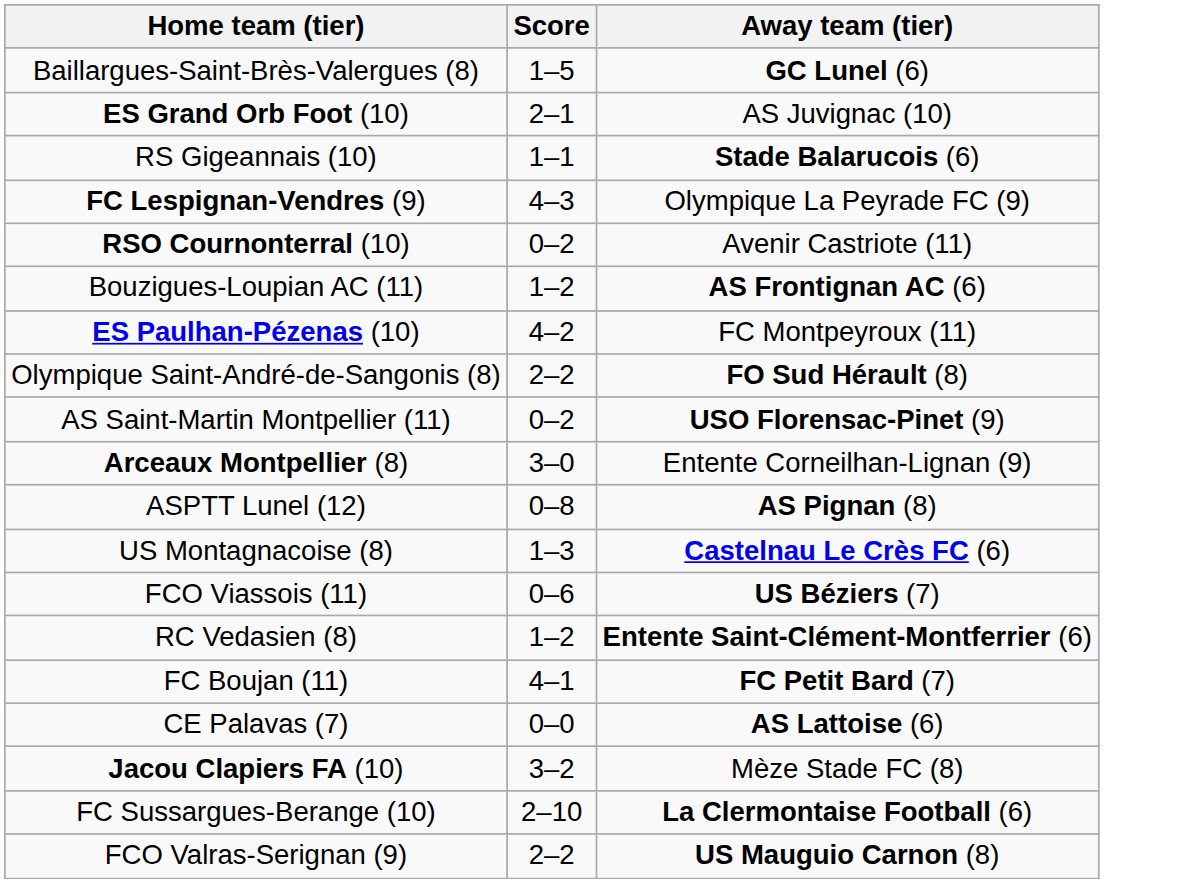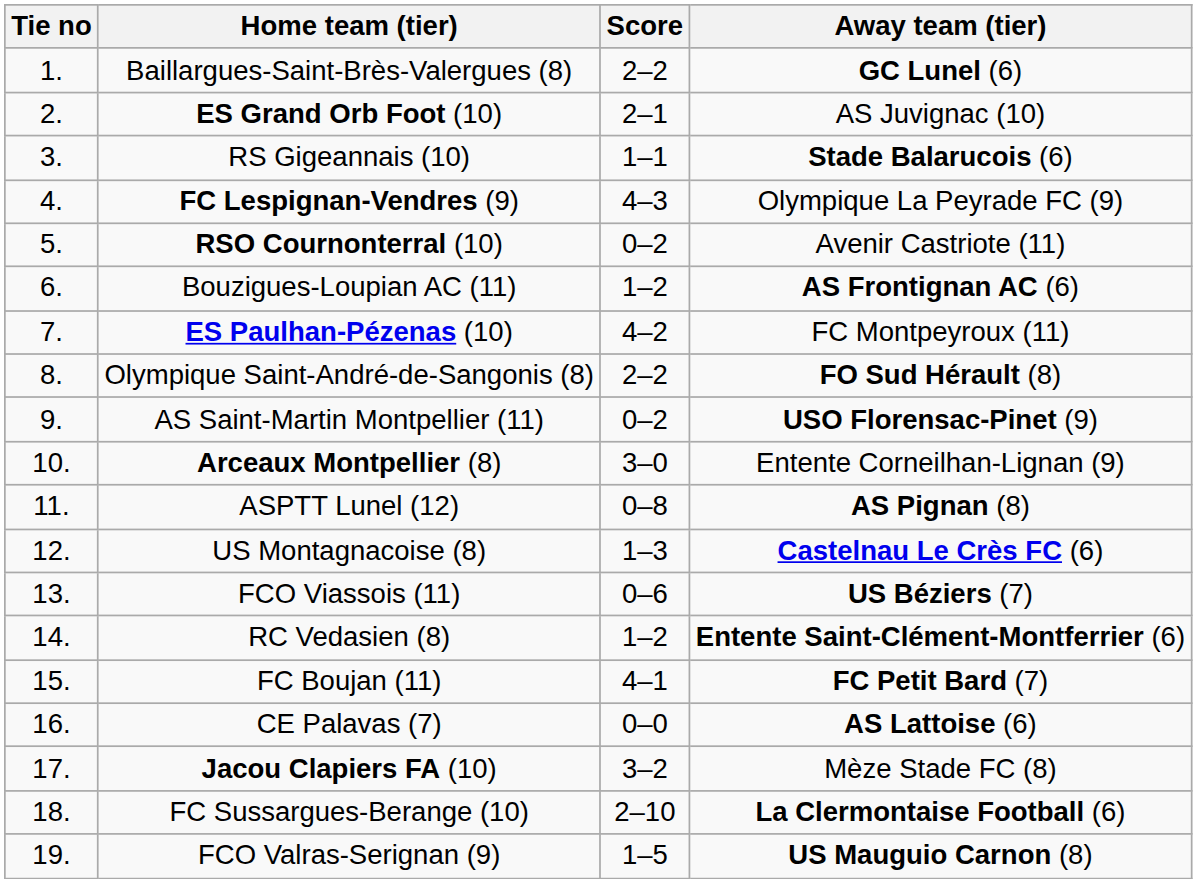 <table class="wikitable" style="text-align: center">
 <tr>
+<th>Tie no</th>
 <th>Home team (tier)</th>
 <th>Score</th>
 <th>Away team (tier)</th>
 </tr>
 <tr>
+<td>1.</td>
 <td>Baillargues-Saint-Brès-Valergues (8)</td>
-<td>1–5</td>
+<td>2–2 </td>
 <td><strong>GC Lunel</strong> (6)</td>
 </tr>
 <tr>
+<td>2.</td>
 <td><strong>ES Grand Orb Foot</strong> (10)</td>
 <td>2–1</td>
 <td>AS Juvignac (10)</td>
 </tr>
 <tr>
+<td>3.</td>
 <td>RS Gigeannais (10)</td>
 <td>1–1 </td>
 <td><strong>Stade Balarucois</strong> (6)</td>
 </tr>
 <tr>
+<td>4.</td>
 <td><strong>FC Lespignan-Vendres</strong> (9)</td>
 <td>4–3</td>
 <td>Olympique La Peyrade FC (9)</td>
 </tr>
 <tr>
+<td>5.</td>
 <td><strong>RSO Cournonterral</strong> (10)</td>
 <td>0–2</td>
 <td>Avenir Castriote (11)</td>
 </tr>
 <tr>
+<td>6.</td>
 <td>Bouzigues-Loupian AC (11)</td>
 <td>1–2</td>
 <td><strong>AS Frontignan AC</strong> (6)</td>
 </tr>
 <tr>
+<td>7.</td>
 <td><strong><a href='#'>ES Paulhan-Pézenas</a></strong> (10)</td>
 <td>4–2</td>
 <td>FC Montpeyroux (11)</td>
 </tr>
 <tr>
+<td>8.</td>
 <td>Olympique Saint-André-de-Sangonis (8)</td>
 <td>2–2 </td>
 <td><strong>FO Sud Hérault</strong> (8)</td>
 </tr>
 <tr>
+<td>9.</td>
 <td>AS Saint-Martin Montpellier (11)</td>
 <td>0–2</td>
 <td><strong>USO Florensac-Pinet</strong> (9)</td>
 </tr>
 <tr>
+<td>10.</td>
 <td><strong>Arceaux Montpellier</strong> (8)</td>
 <td>3–0</td>
 <td>Entente Corneilhan-Lignan (9)</td>
 </tr>
 <tr>
+<td>11.</td>
 <td>ASPTT Lunel (12)</td>
 <td>0–8</td>
 <td><strong>AS Pignan</strong> (8)</td>
 </tr>
 <tr>
+<td>12.</td>
 <td>US Montagnacoise (8)</td>
 <td>1–3</td>
 <td><strong><a href='#'>Castelnau Le Crès FC</a></strong> (6)</td>
 </tr>
 <tr>
+<td>13.</td>
 <td>FCO Viassois (11)</td>
 <td>0–6</td>
 <td><strong>US Béziers</strong> (7)</td>
 </tr>
 <tr>
+<td>14.</td>
 <td>RC Vedasien (8)</td>
 <td>1–2</td>
 <td><strong>Entente Saint-Clément-Montferrier</strong> (6)</td>
 </tr>
 <tr>
+<td>15.</td>
 <td>FC Boujan (11)</td>
 <td>4–1</td>
 <td><strong>FC Petit Bard</strong> (7)</td>
 </tr>
 <tr>
+<td>16.</td>
 <td>CE Palavas (7)</td>
 <td>0–0 </td>
 <td><strong>AS Lattoise</strong> (6)</td>
 </tr>
 <tr>
+<td>17.</td>
 <td><strong>Jacou Clapiers FA</strong> (10)</td>
 <td>3–2</td>
 <td>Mèze Stade FC (8)</td>
 </tr>
 <tr>
+<td>18.</td>
 <td>FC Sussargues-Berange (10)</td>
 <td>2–10</td>
 <td><strong>La Clermontaise Football</strong> (6)</td>
 </tr>
 <tr>
+<td>19.</td>
 <td>FCO Valras-Serignan (9)</td>
-<td>2–2 </td>
+<td>1–5</td>
 <td><strong>US Mauguio Carnon</strong> (8)</td>
 </tr>
 </table>
